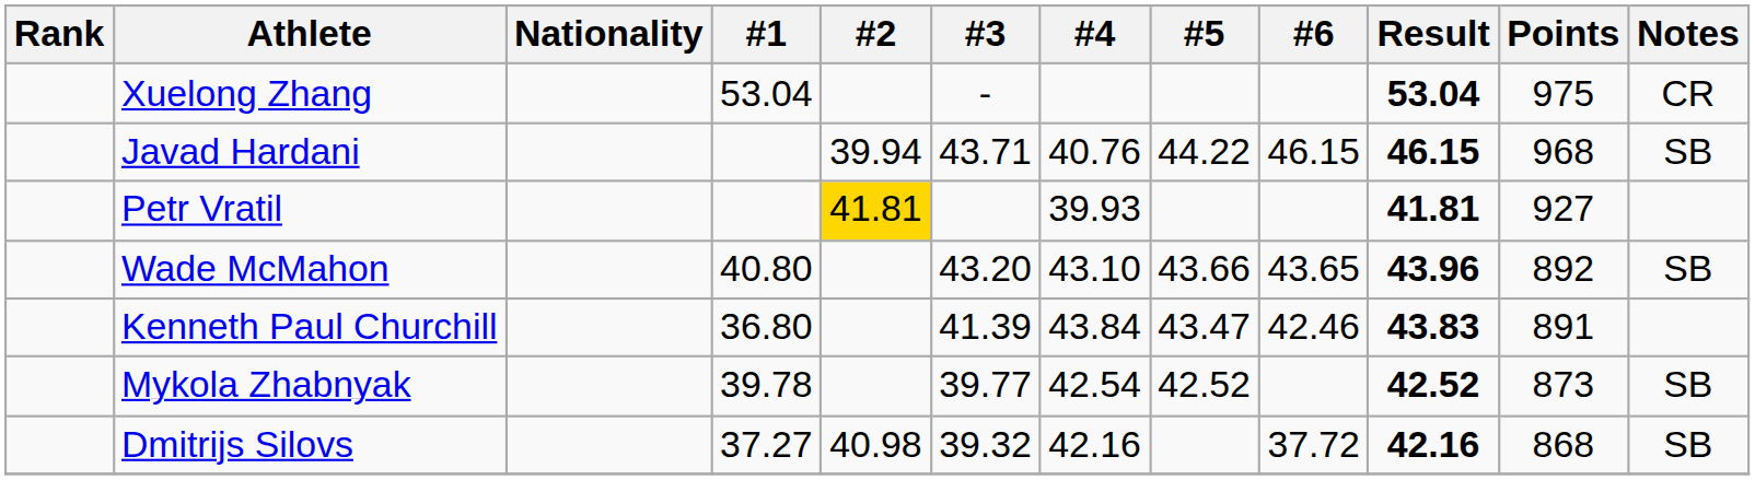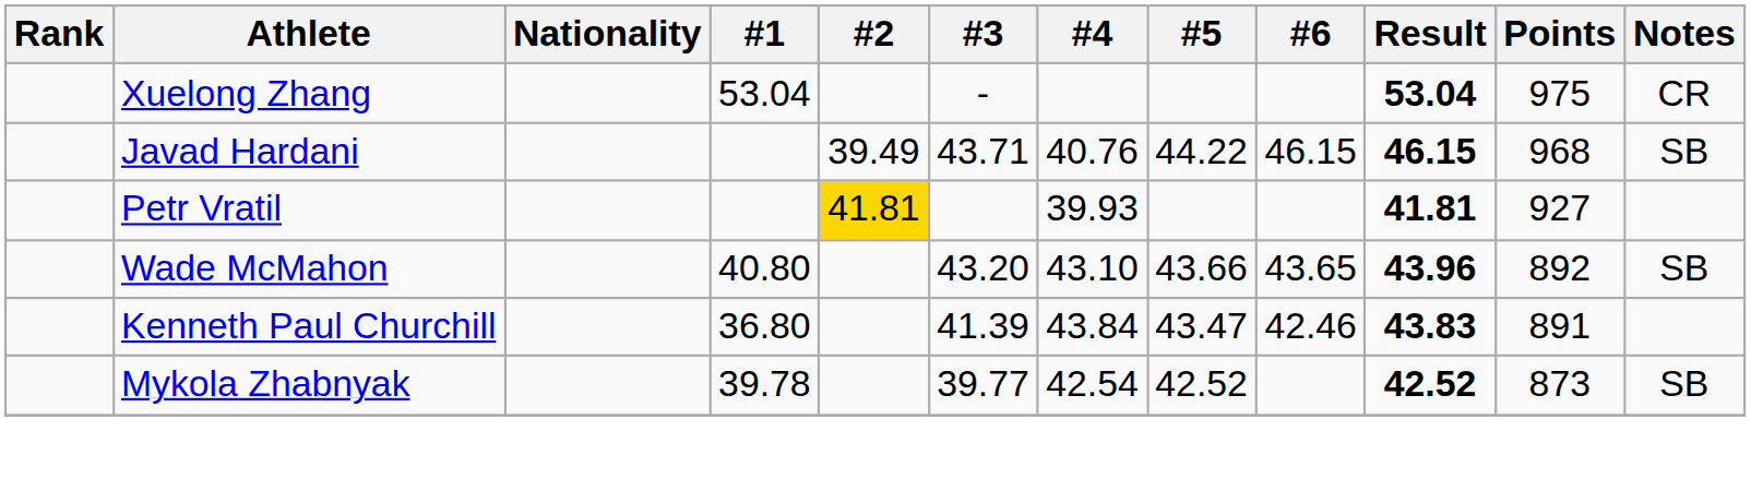 <table class="wikitable sortable" style="text-align:center">
 <tr>
 <th>Rank</th>
 <th>Athlete</th>
 <th>Nationality</th>
 <th>#1</th>
 <th>#2</th>
 <th>#3</th>
 <th>#4</th>
 <th>#5</th>
 <th>#6</th>
 <th>Result</th>
 <th>Points</th>
 <th>Notes</th>
 </tr>
 <tr>
 <td></td>
 <td align=left><a href='#'>Xuelong Zhang</a></td>
 <td align=left></td>
 <td>53.04</td>
 <td></td>
 <td>-</td>
 <td></td>
 <td></td>
 <td></td>
 <td><strong>53.04</strong></td>
 <td>975</td>
 <td>CR</td>
 </tr>
 <tr>
 <td></td>
 <td align=left><a href='#'>Javad Hardani</a></td>
 <td align=left></td>
 <td></td>
-<td>39.94</td>
+<td>39.49</td>
 <td>43.71</td>
 <td>40.76</td>
 <td>44.22</td>
 <td>46.15</td>
 <td><strong>46.15</strong></td>
 <td>968</td>
 <td>SB</td>
 </tr>
 <tr>
 <td></td>
 <td align=left><a href='#'>Petr Vratil</a></td>
 <td align=left></td>
 <td></td>
 <td style="background: gold;">41.81</td>
 <td></td>
 <td>39.93</td>
 <td></td>
 <td></td>
 <td><strong>41.81</strong></td>
 <td>927</td>
 <td></td>
 </tr>
 <tr>
 <td></td>
 <td align=left><a href='#'>Wade McMahon</a></td>
 <td align=left></td>
 <td>40.80</td>
 <td></td>
 <td>43.20</td>
 <td>43.10</td>
 <td>43.66</td>
 <td>43.65</td>
 <td><strong>43.96</strong></td>
 <td>892</td>
 <td>SB</td>
 </tr>
 <tr>
 <td></td>
 <td align=left><a href='#'>Kenneth Paul Churchill</a></td>
 <td align=left></td>
 <td>36.80</td>
 <td></td>
 <td>41.39</td>
 <td>43.84</td>
 <td>43.47</td>
 <td>42.46</td>
 <td><strong>43.83</strong></td>
 <td>891</td>
 <td></td>
 </tr>
 <tr>
 <td></td>
 <td align=left><a href='#'>Mykola Zhabnyak</a></td>
 <td align=left></td>
 <td>39.78</td>
 <td></td>
 <td>39.77</td>
 <td>42.54</td>
 <td>42.52</td>
 <td></td>
 <td><strong>42.52</strong></td>
 <td>873</td>
 <td>SB</td>
 </tr>
 <tr>
-<td></td>
-<td align=left><a href='#'>Dmitrijs Silovs</a></td>
-<td align=left></td>
-<td>37.27</td>
-<td>40.98</td>
-<td>39.32</td>
-<td>42.16</td>
-<td></td>
-<td>37.72</td>
-<td><strong>42.16</strong></td>
-<td>868</td>
-<td>SB</td>
-</tr>
-<tr>
 </tr>
 </table>
